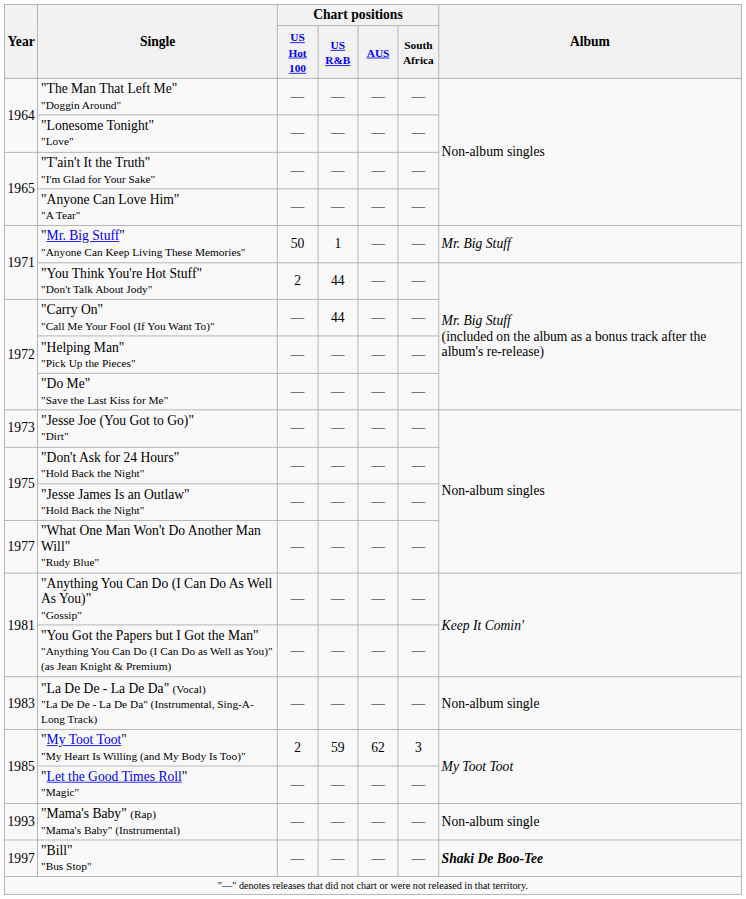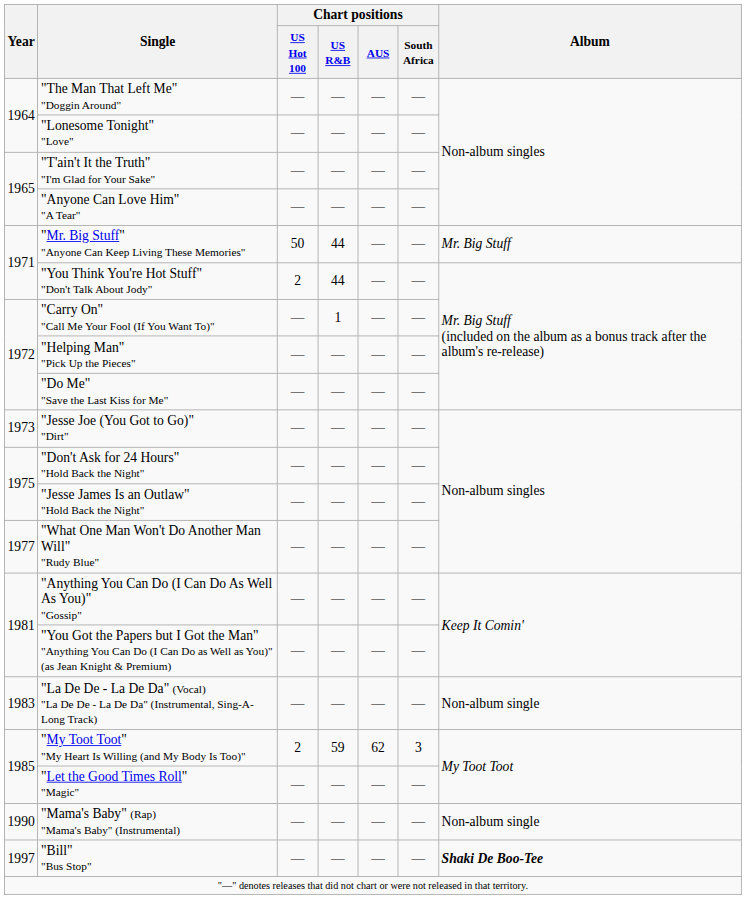 <table class="wikitable">
 <tr>
 <th style="text-align:center;" rowspan="2">Year</th>
 <th style="text-align:center;" rowspan="2">Single</th>
 <th style="text-align:center;" colspan="4">Chart positions</th>
 <th style="text-align:center;" rowspan="2">Album</th>
 </tr>
 <tr>
 <th width="40"><small><a href='#'>US Hot 100</a></small><br></th>
 <th width="40"><small><a href='#'>US R&B</a></small><br></th>
 <th width="40"><small><a href='#'>AUS</a></small><br></th>
 <th width="40"><small>South Africa</small><br></th>
 </tr>
 <tr>
 <td style="text-align:center;" rowspan="2">1964</td>
 <td align="left">"The Man That Left Me"<br><small>"Doggin Around"</small></td>
 <td style="text-align:center;">—</td>
 <td style="text-align:center;">—</td>
 <td style="text-align:center;">—</td>
 <td style="text-align:center;">—</td>
 <td style="text-align:left;" rowspan="4">Non-album singles</td>
 </tr>
 <tr>
 <td align="left">"Lonesome Tonight"<br><small>"Love"</small></td>
 <td style="text-align:center;">—</td>
 <td style="text-align:center;">—</td>
 <td style="text-align:center;">—</td>
 <td style="text-align:center;">—</td>
 </tr>
 <tr>
 <td style="text-align:center;" rowspan="2">1965</td>
 <td align="left">"T'ain't It the Truth"<br><small>"I'm Glad for Your Sake"</small></td>
 <td style="text-align:center;">—</td>
 <td style="text-align:center;">—</td>
 <td style="text-align:center;">—</td>
 <td style="text-align:center;">—</td>
 </tr>
 <tr>
 <td align="left">"Anyone Can Love Him"<br><small>"A Tear"</small></td>
 <td style="text-align:center;">—</td>
 <td style="text-align:center;">—</td>
 <td style="text-align:center;">—</td>
 <td style="text-align:center;">—</td>
 </tr>
 <tr>
 <td style="text-align:center;" rowspan="2">1971</td>
 <td align="left">"<a href='#'>Mr. Big Stuff</a>"<br><small>"Anyone Can Keep Living These Memories"</small></td>
 <td style="text-align:center;">50</td>
-<td style="text-align:center;">1</td>
+<td style="text-align:center;">44</td>
 <td style="text-align:center;">—</td>
 <td style="text-align:center;">—</td>
 <td align="left"><em>Mr. Big Stuff</em></td>
 </tr>
 <tr>
 <td align="left">"You Think You're Hot Stuff"<br><small>"Don't Talk About Jody"</small></td>
 <td style="text-align:center;">2</td>
 <td style="text-align:center;">44</td>
 <td style="text-align:center;">—</td>
 <td style="text-align:center;">—</td>
 <td style="text-align:left;" rowspan="4"><em>Mr. Big Stuff</em><br>(included on the album as a bonus track after the album's re-release)</td>
 </tr>
 <tr>
 <td style="text-align:center;" rowspan="3">1972</td>
 <td align="left">"Carry On"<br><small>"Call Me Your Fool (If You Want To)"</small></td>
 <td style="text-align:center;">—</td>
-<td style="text-align:center;">44</td>
+<td style="text-align:center;">1</td>
 <td style="text-align:center;">—</td>
 <td style="text-align:center;">—</td>
 </tr>
 <tr>
 <td align="left">"Helping Man"<br><small>"Pick Up the Pieces"</small></td>
 <td style="text-align:center;">—</td>
 <td style="text-align:center;">—</td>
 <td style="text-align:center;">—</td>
 <td style="text-align:center;">—</td>
 </tr>
 <tr>
 <td align="left">"Do Me"<br><small>"Save the Last Kiss for Me"</small></td>
 <td style="text-align:center;">—</td>
 <td style="text-align:center;">—</td>
 <td style="text-align:center;">—</td>
 <td style="text-align:center;">—</td>
 </tr>
 <tr>
 <td style="text-align:center;">1973</td>
 <td align="left">"Jesse Joe (You Got to Go)"<br><small>"Dirt"</small></td>
 <td style="text-align:center;">—</td>
 <td style="text-align:center;">—</td>
 <td style="text-align:center;">—</td>
 <td style="text-align:center;">—</td>
 <td style="text-align:left;" rowspan="4">Non-album singles</td>
 </tr>
 <tr>
 <td style="text-align:center;" rowspan="2">1975</td>
 <td align="left">"Don't Ask for 24 Hours"<br><small>"Hold Back the Night"</small></td>
 <td style="text-align:center;">—</td>
 <td style="text-align:center;">—</td>
 <td style="text-align:center;">—</td>
 <td style="text-align:center;">—</td>
 </tr>
 <tr>
 <td align="left">"Jesse James Is an Outlaw"<br><small>"Hold Back the Night"</small></td>
 <td style="text-align:center;">—</td>
 <td style="text-align:center;">—</td>
 <td style="text-align:center;">—</td>
 <td style="text-align:center;">—</td>
 </tr>
 <tr>
 <td style="text-align:center;">1977</td>
 <td align="left">"What One Man Won't Do Another Man Will"<br><small>"Rudy Blue"</small></td>
 <td style="text-align:center;">—</td>
 <td style="text-align:center;">—</td>
 <td style="text-align:center;">—</td>
 <td style="text-align:center;">—</td>
 </tr>
 <tr>
 <td style="text-align:center;" rowspan="2">1981</td>
 <td align="left">"Anything You Can Do (I Can Do As Well As You)"<br><small>"Gossip"</small></td>
 <td style="text-align:center;">—</td>
 <td style="text-align:center;">—</td>
 <td style="text-align:center;">—</td>
 <td style="text-align:center;">—</td>
 <td align="left" rowspan="2"><em>Keep It Comin' </em></td>
 </tr>
 <tr>
 <td align="left">"You Got the Papers but I Got the Man"<br><small>"Anything You Can Do (I Can Do as Well as You)"</small><br><small>(as Jean Knight & Premium)</small></td>
 <td style="text-align:center;">—</td>
 <td style="text-align:center;">—</td>
 <td style="text-align:center;">—</td>
 <td style="text-align:center;">—</td>
 </tr>
 <tr>
 <td style="text-align:center;">1983</td>
 <td align="left">"La De De - La De Da" <small>(Vocal)</small><br><small>"La De De - La De Da" (Instrumental, Sing-A-Long Track)</small></td>
 <td style="text-align:center;">—</td>
 <td style="text-align:center;">—</td>
 <td style="text-align:center;">—</td>
 <td style="text-align:center;">—</td>
 <td align="left">Non-album single</td>
 </tr>
 <tr>
 <td style="text-align:center;" rowspan="2">1985</td>
 <td align="left">"<a href='#'>My Toot Toot</a>"<br><small>"My Heart Is Willing (and My Body Is Too)"</small></td>
 <td style="text-align:center;">2</td>
 <td style="text-align:center;">59</td>
 <td style="text-align:center;">62</td>
 <td style="text-align:center;">3</td>
 <td align="left" rowspan="2"><em>My Toot Toot</em></td>
 </tr>
 <tr>
 <td align="left">"<a href='#'>Let the Good Times Roll</a>"<br><small>"Magic"</small></td>
 <td style="text-align:center;">—</td>
 <td style="text-align:center;">—</td>
 <td style="text-align:center;">—</td>
 <td style="text-align:center;">—</td>
 </tr>
 <tr>
-<td style="text-align:center;">1993</td>
+<td style="text-align:center;">1990</td>
 <td align="left">"Mama's Baby" <small>(Rap)</small><br><small>"Mama's Baby" (Instrumental)</small></td>
 <td style="text-align:center;">—</td>
 <td style="text-align:center;">—</td>
 <td style="text-align:center;">—</td>
 <td style="text-align:center;">—</td>
 <td align="left">Non-album single</td>
 </tr>
 <tr>
 <td style="text-align:center;">1997</td>
 <td align="left">"Bill"<br><small>"Bus Stop"</small></td>
 <td style="text-align:center;">—</td>
 <td style="text-align:center;">—</td>
 <td style="text-align:center;">—</td>
 <td style="text-align:center;">—</td>
 <td align="left"><strong><em>Shaki De Boo-Tee</em></strong></td>
 </tr>
 <tr>
 <td colspan="9" style="text-align:center; font-size:9pt;">"—" denotes releases that did not chart or were not released in that territory.</td>
 </tr>
 </table>
